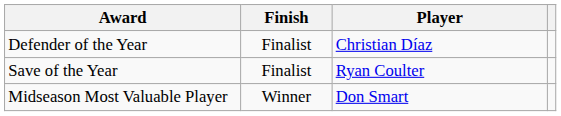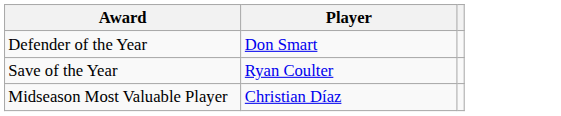 <table class="wikitable" style="text-align:center;">
 <tr>
 <th style="width:220px">Award</th>
-<th style="width:80px">Finish</th>
 <th style="width:200px">Player</th>
 <th></th>
 </tr>
 <tr>
 <td style="text-align:left;">Defender of the Year</td>
-<td>Finalist</td>
-<td style="text-align:left;"> <a href='#'>Christian Díaz</a></td>
+<td style="text-align:left;"> <a href='#'>Don Smart</a></td>
 <td></td>
 </tr>
 <tr>
 <td style="text-align:left;">Save of the Year</td>
-<td>Finalist</td>
 <td style="text-align:left;"> <a href='#'>Ryan Coulter</a></td>
 <td></td>
 </tr>
 <tr>
 <td style="text-align:left;">Midseason Most Valuable Player</td>
-<td>Winner</td>
-<td style="text-align:left;"> <a href='#'>Don Smart</a></td>
+<td style="text-align:left;"> <a href='#'>Christian Díaz</a></td>
 <td></td>
 </tr>
 </table>
